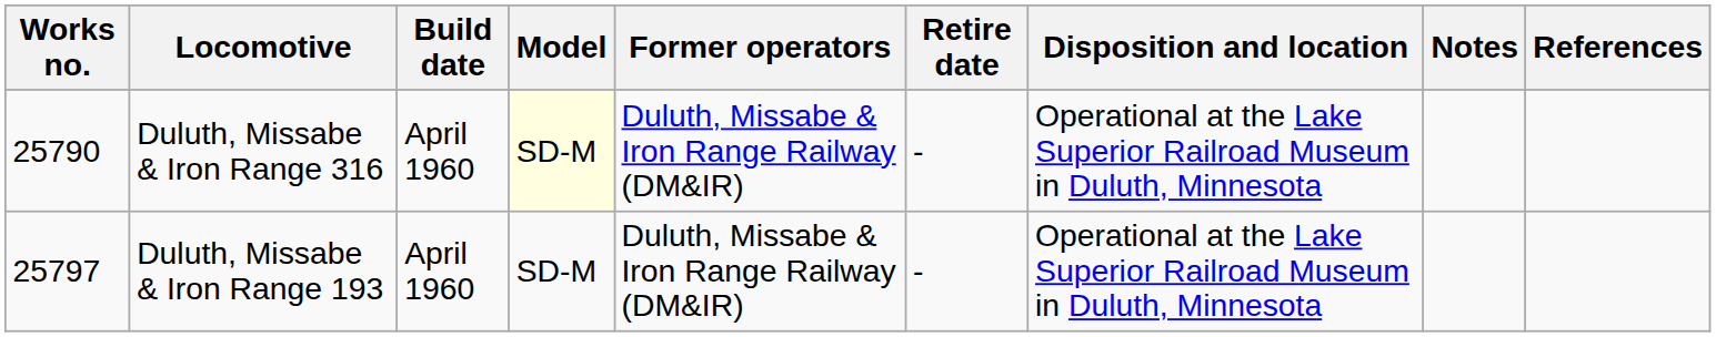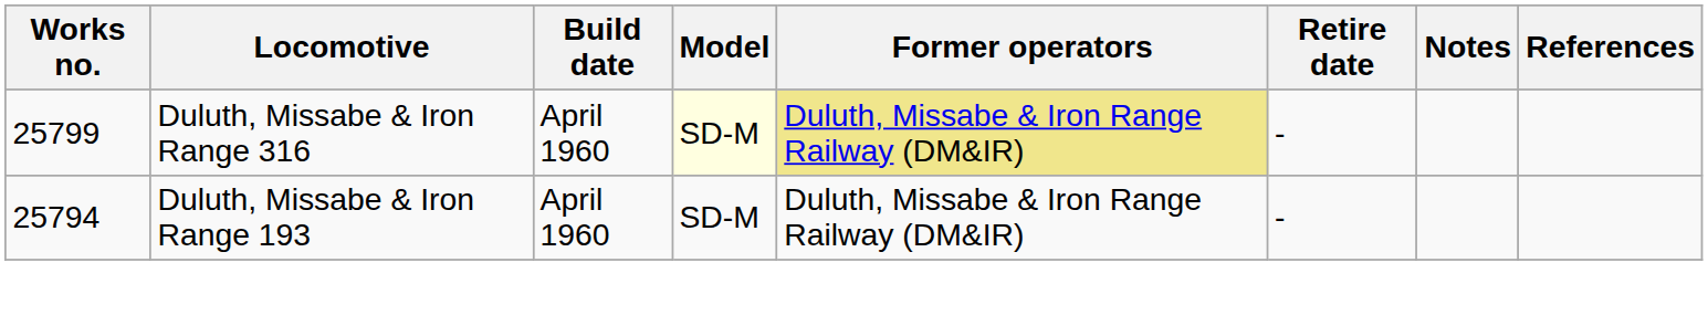 <table class="wikitable">
 <tr>
 <th>Works no.</th>
 <th>Locomotive</th>
 <th>Build date</th>
 <th>Model</th>
 <th>Former operators</th>
 <th>Retire date</th>
-<th>Disposition and location</th>
 <th>Notes</th>
 <th>References</th>
 </tr>
 <tr>
-<td>25790</td>
+<td>25799</td>
 <td>Duluth, Missabe & Iron Range 316</td>
 <td>April 1960</td>
 <td style="background: lightyellow;">SD-M</td>
-<td><a href='#'>Duluth, Missabe & Iron Range Railway</a> (DM&IR)</td>
+<td style="background: khaki;"><a href='#'>Duluth, Missabe & Iron Range Railway</a> (DM&IR)</td>
 <td>-</td>
-<td>Operational at the <a href='#'>Lake Superior Railroad Museum</a> in <a href='#'>Duluth, Minnesota</a></td>
 <td></td>
 <td></td>
 </tr>
 <tr>
-<td>25797</td>
+<td>25794</td>
 <td>Duluth, Missabe & Iron Range 193</td>
 <td>April 1960</td>
 <td>SD-M</td>
 <td>Duluth, Missabe & Iron Range Railway (DM&IR)</td>
 <td>-</td>
-<td>Operational at the <a href='#'>Lake Superior Railroad Museum</a> in <a href='#'>Duluth, Minnesota</a></td>
 <td></td>
 <td></td>
 </tr>
 </table>
